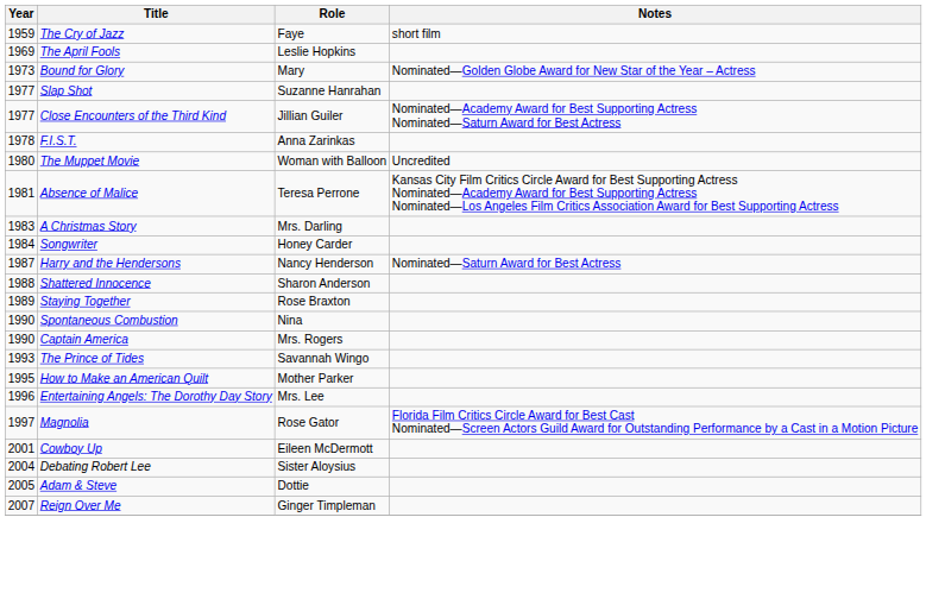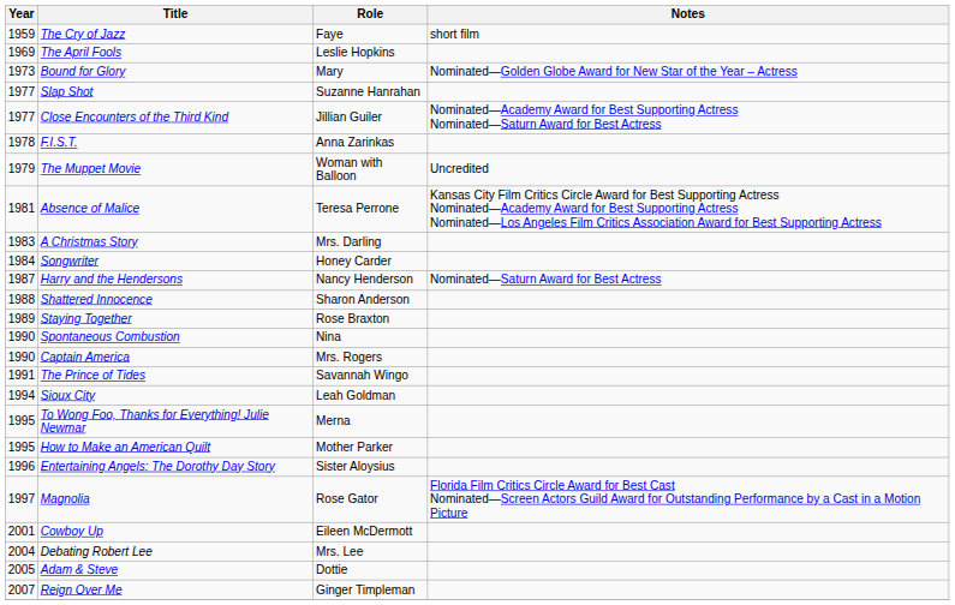 <table class="wikitable sortable">
 <tr>
 <th>Year</th>
 <th>Title</th>
 <th>Role</th>
 <th>Notes</th>
 </tr>
 <tr>
 <td>1959</td>
 <td><em><a href='#'>The Cry of Jazz</a></em></td>
 <td>Faye</td>
 <td>short film</td>
 </tr>
 <tr>
 <td>1969</td>
 <td><em><a href='#'>The April Fools</a></em></td>
 <td>Leslie Hopkins</td>
 <td></td>
 </tr>
 <tr>
 <td>1973</td>
 <td><em><a href='#'>Bound for Glory</a></em></td>
 <td>Mary</td>
 <td>Nominated—<a href='#'>Golden Globe Award for New Star of the Year – Actress</a></td>
 </tr>
 <tr>
 <td>1977</td>
 <td><em><a href='#'>Slap Shot</a></em></td>
 <td>Suzanne Hanrahan</td>
 <td></td>
 </tr>
 <tr>
 <td>1977</td>
 <td><em><a href='#'>Close Encounters of the Third Kind</a></em></td>
 <td>Jillian Guiler</td>
 <td>Nominated—<a href='#'>Academy Award for Best Supporting Actress</a><br>Nominated—<a href='#'>Saturn Award for Best Actress</a></td>
 </tr>
 <tr>
 <td>1978</td>
 <td><em><a href='#'>F.I.S.T.</a></em></td>
 <td>Anna Zarinkas</td>
 <td></td>
 </tr>
 <tr>
-<td>1980</td>
+<td>1979</td>
 <td><em><a href='#'>The Muppet Movie</a></em></td>
 <td>Woman with Balloon</td>
 <td>Uncredited</td>
 </tr>
 <tr>
 <td>1981</td>
 <td><em><a href='#'>Absence of Malice</a></em></td>
 <td>Teresa Perrone</td>
 <td>Kansas City Film Critics Circle Award for Best Supporting Actress<br>Nominated—<a href='#'>Academy Award for Best Supporting Actress</a><br>Nominated—<a href='#'>Los Angeles Film Critics Association Award for Best Supporting Actress</a></td>
 </tr>
 <tr>
 <td>1983</td>
 <td><em><a href='#'>A Christmas Story</a></em></td>
 <td>Mrs. Darling</td>
 <td></td>
 </tr>
 <tr>
 <td>1984</td>
 <td><em><a href='#'>Songwriter</a></em></td>
 <td>Honey Carder</td>
 <td></td>
 </tr>
 <tr>
 <td>1987</td>
 <td><em><a href='#'>Harry and the Hendersons</a></em></td>
 <td>Nancy Henderson</td>
 <td>Nominated—<a href='#'>Saturn Award for Best Actress</a></td>
 </tr>
 <tr>
 <td>1988</td>
 <td><em><a href='#'>Shattered Innocence</a></em></td>
 <td>Sharon Anderson</td>
 <td></td>
 </tr>
 <tr>
 <td>1989</td>
 <td><em><a href='#'>Staying Together</a></em></td>
 <td>Rose Braxton</td>
 <td></td>
 </tr>
 <tr>
 <td>1990</td>
 <td><em><a href='#'>Spontaneous Combustion</a></em></td>
 <td>Nina</td>
 <td></td>
 </tr>
 <tr>
 <td>1990</td>
 <td><em><a href='#'>Captain America</a></em></td>
 <td>Mrs. Rogers</td>
 <td></td>
 </tr>
 <tr>
-<td>1993</td>
+<td>1991</td>
 <td><em><a href='#'>The Prince of Tides</a></em></td>
 <td>Savannah Wingo</td>
+<td></td>
+</tr>
+<tr>
+<td>1994</td>
+<td><em><a href='#'>Sioux City</a></em></td>
+<td>Leah Goldman</td>
+<td></td>
+</tr>
+<tr>
+<td>1995</td>
+<td><em><a href='#'>To Wong Foo, Thanks for Everything! Julie Newmar</a></em></td>
+<td>Merna</td>
 <td></td>
 </tr>
 <tr>
 <td>1995</td>
 <td><em><a href='#'>How to Make an American Quilt</a></em></td>
 <td>Mother Parker</td>
 <td></td>
 </tr>
 <tr>
 <td>1996</td>
 <td><em><a href='#'>Entertaining Angels: The Dorothy Day Story</a></em></td>
-<td>Mrs. Lee</td>
+<td>Sister Aloysius</td>
 <td></td>
 </tr>
 <tr>
 <td>1997</td>
 <td><em><a href='#'>Magnolia</a></em></td>
 <td>Rose Gator</td>
 <td><a href='#'>Florida Film Critics Circle Award for Best Cast</a><br>Nominated—<a href='#'>Screen Actors Guild Award for Outstanding Performance by a Cast in a Motion Picture</a></td>
 </tr>
 <tr>
 <td>2001</td>
 <td><em><a href='#'>Cowboy Up</a></em></td>
 <td>Eileen McDermott</td>
 <td></td>
 </tr>
 <tr>
 <td>2004</td>
 <td><em>Debating Robert Lee</em></td>
-<td>Sister Aloysius</td>
+<td>Mrs. Lee</td>
 <td></td>
 </tr>
 <tr>
 <td>2005</td>
 <td><em><a href='#'>Adam & Steve</a></em></td>
 <td>Dottie</td>
 <td></td>
 </tr>
 <tr>
 <td>2007</td>
 <td><em><a href='#'>Reign Over Me</a></em></td>
 <td>Ginger Timpleman</td>
 <td></td>
 </tr>
 <tr>
 </tr>
 </table>
